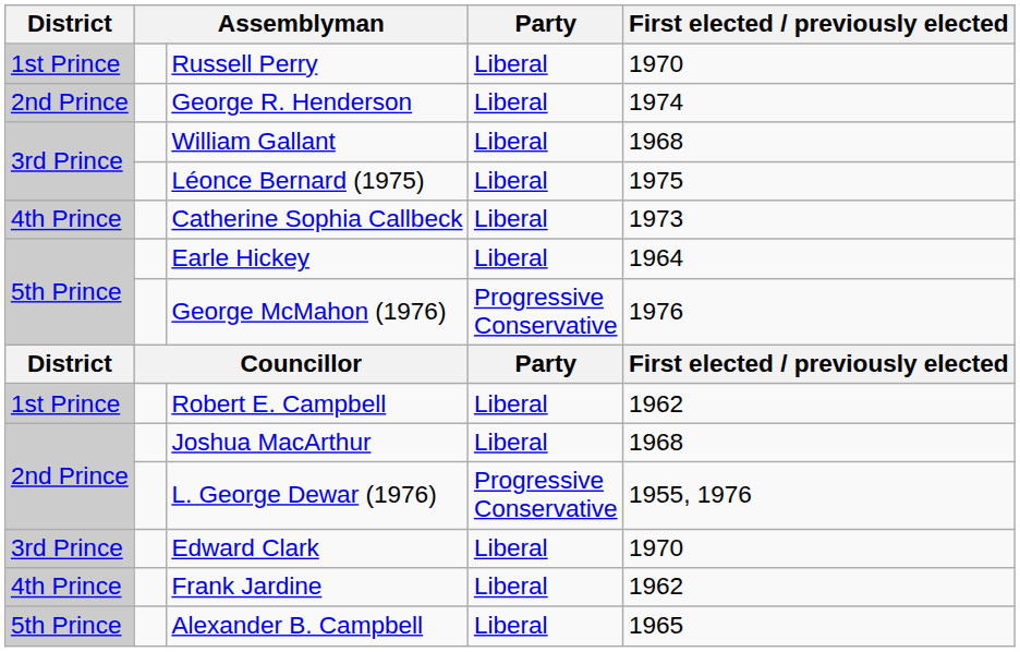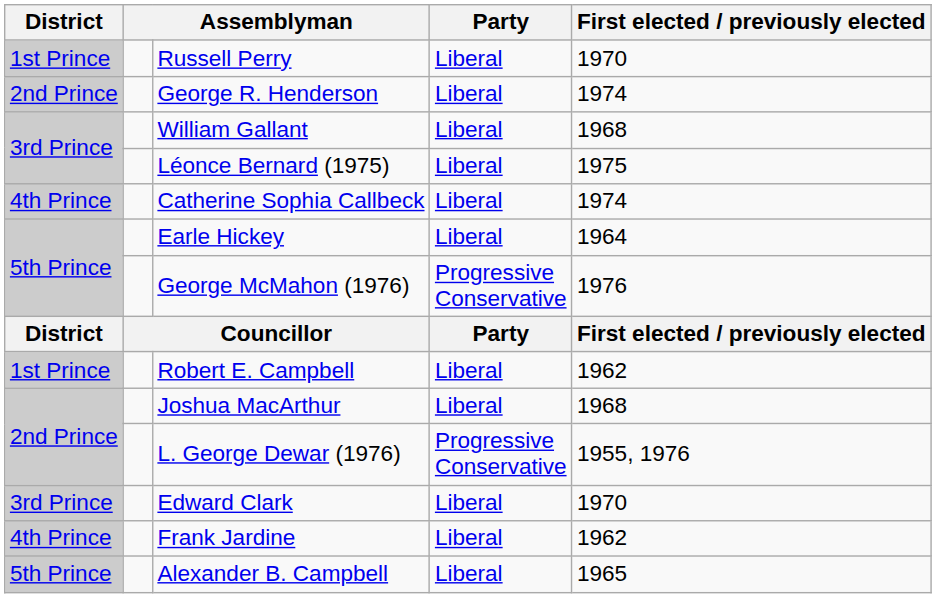 <table class="wikitable sortable">
 <tr>
 <th>District</th>
 <th colspan="2">Assemblyman</th>
 <th>Party</th>
 <th>First elected / previously elected</th>
 </tr>
 <tr>
 <td bgcolor="CCCCCC"><a href='#'>1st Prince</a></td>
 <td>   </td>
 <td><a href='#'>Russell Perry</a></td>
 <td><a href='#'>Liberal</a></td>
 <td>1970</td>
 </tr>
 <tr>
 <td bgcolor="CCCCCC"><a href='#'>2nd Prince</a></td>
 <td>   </td>
 <td><a href='#'>George R. Henderson</a></td>
 <td><a href='#'>Liberal</a></td>
 <td>1974</td>
 </tr>
 <tr>
 <td rowspan=2 bgcolor="CCCCCC"><a href='#'>3rd Prince</a></td>
 <td>   </td>
 <td><a href='#'>William Gallant</a></td>
 <td><a href='#'>Liberal</a></td>
 <td>1968</td>
 </tr>
 <tr>
 <td> </td>
 <td><a href='#'>Léonce Bernard</a> (1975)</td>
 <td><a href='#'>Liberal</a></td>
 <td>1975</td>
 </tr>
 <tr>
 <td bgcolor="CCCCCC"><a href='#'>4th Prince</a></td>
 <td>   </td>
 <td><a href='#'>Catherine Sophia Callbeck</a></td>
 <td><a href='#'>Liberal</a></td>
-<td>1973</td>
+<td>1974</td>
 </tr>
 <tr>
 <td rowspan=2 bgcolor="CCCCCC"><a href='#'>5th Prince</a></td>
 <td>   </td>
 <td><a href='#'>Earle Hickey</a></td>
 <td><a href='#'>Liberal</a></td>
 <td>1964</td>
 </tr>
 <tr>
 <td> </td>
 <td><a href='#'>George McMahon</a> (1976)</td>
 <td><a href='#'>Progressive <br> Conservative</a></td>
 <td>1976</td>
 </tr>
 <tr>
 <th>District</th>
 <th colspan="2">Councillor</th>
 <th>Party</th>
 <th>First elected / previously elected</th>
 </tr>
 <tr>
 <td bgcolor="CCCCCC"><a href='#'>1st Prince</a></td>
 <td>   </td>
 <td><a href='#'>Robert E. Campbell</a></td>
 <td><a href='#'>Liberal</a></td>
 <td>1962</td>
 </tr>
 <tr>
 <td rowspan=2 bgcolor="CCCCCC"><a href='#'>2nd Prince</a></td>
 <td>   </td>
 <td><a href='#'>Joshua MacArthur</a></td>
 <td><a href='#'>Liberal</a></td>
 <td>1968</td>
 </tr>
 <tr>
 <td> </td>
 <td><a href='#'>L. George Dewar</a> (1976)</td>
 <td><a href='#'>Progressive <br> Conservative</a></td>
 <td>1955, 1976</td>
 </tr>
 <tr>
 <td bgcolor="CCCCCC"><a href='#'>3rd Prince</a></td>
 <td>   </td>
 <td><a href='#'>Edward Clark</a></td>
 <td><a href='#'>Liberal</a></td>
 <td>1970</td>
 </tr>
 <tr>
 <td bgcolor="CCCCCC"><a href='#'>4th Prince</a></td>
 <td>    <br></td>
 <td><a href='#'>Frank Jardine</a></td>
 <td><a href='#'>Liberal</a></td>
 <td>1962</td>
 </tr>
 <tr>
 <td bgcolor="CCCCCC"><a href='#'>5th Prince</a></td>
 <td>   </td>
 <td><a href='#'>Alexander B. Campbell</a></td>
 <td><a href='#'>Liberal</a></td>
 <td>1965</td>
 </tr>
 </table>
